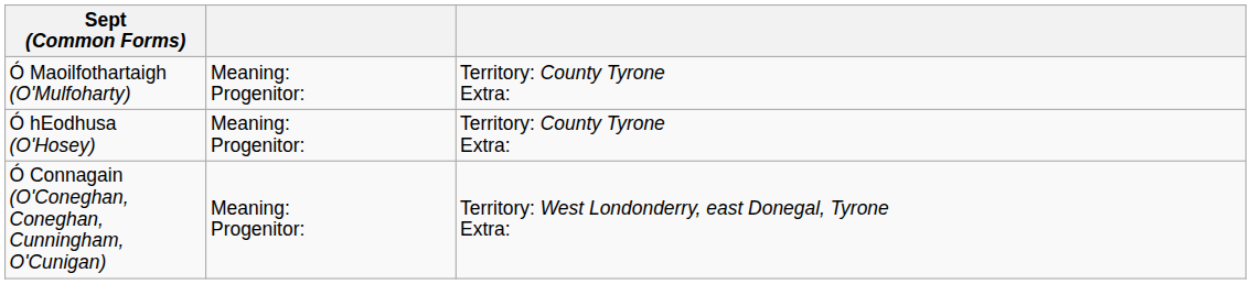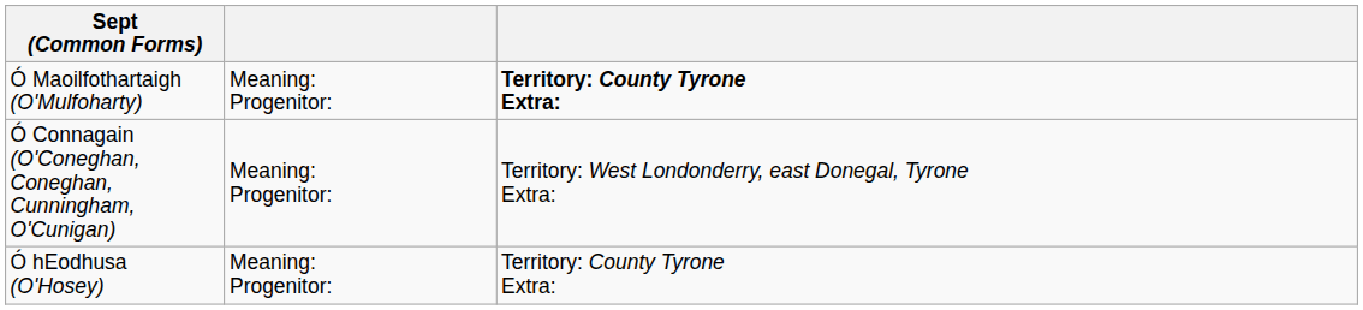 <table class="wikitable">
 <tr>
 <th width="160"><strong>Sept</strong><br><strong><em>(Common Forms)</em></strong></th>
 <th width="200"></th>
 <th width="650"></th>
 </tr>
 <tr>
 <td>Ó Maoilfothartaigh<br><em>(O'Mulfoharty)</em></td>
 <td>Meaning:<br>Progenitor:</td>
-<td>Territory: <em>County Tyrone</em><br>Extra:</td>
+<td><strong>Territory: <em>County Tyrone</em><br>Extra:</strong></td>
+</tr>
+<tr>
+<td>Ó Connagain<br><em>(O'Coneghan, Coneghan, Cunningham, O'Cunigan)</em></td>
+<td>Meaning:<br>Progenitor:</td>
+<td>Territory: <em>West Londonderry, east Donegal, Tyrone</em><br>Extra:</td>
 </tr>
 <tr>
 <td>Ó hEodhusa<br><em>(O'Hosey)</em></td>
 <td>Meaning:<br>Progenitor:</td>
 <td>Territory: <em>County Tyrone</em><br>Extra:</td>
 </tr>
-<tr>
-<td>Ó Connagain<br><em>(O'Coneghan, Coneghan, Cunningham, O'Cunigan)</em></td>
-<td>Meaning:<br>Progenitor:</td>
-<td>Territory: <em>West Londonderry, east Donegal, Tyrone</em><br>Extra:</td>
-</tr>
 </table>
